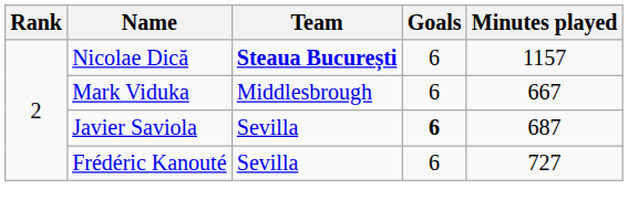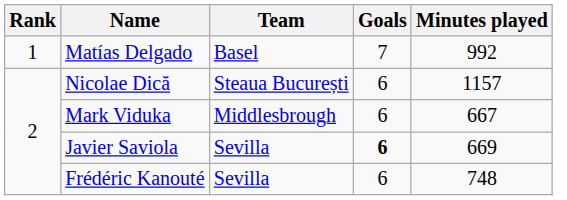 <table class="wikitable" style="text-align:center">
 <tr>
 <th>Rank</th>
 <th>Name</th>
 <th>Team</th>
 <th>Goals</th>
 <th>Minutes played</th>
 </tr>
 <tr>
+<td>1</td>
+<td align="left"> <a href='#'>Matías Delgado</a></td>
+<td align="left"> <a href='#'>Basel</a></td>
+<td>7</td>
+<td>992</td>
+</tr>
+<tr>
 <td rowspan="4">2</td>
 <td align="left"> <a href='#'>Nicolae Dică</a></td>
-<td align="left"><strong> <a href='#'>Steaua București</a></strong></td>
+<td align="left"> <a href='#'>Steaua București</a></td>
 <td>6</td>
 <td>1157</td>
 </tr>
 <tr>
 <td align="left"> <a href='#'>Mark Viduka</a></td>
 <td align="left"> <a href='#'>Middlesbrough</a></td>
 <td>6</td>
 <td>667</td>
 </tr>
 <tr>
 <td align="left"> <a href='#'>Javier Saviola</a></td>
 <td align="left"> <a href='#'>Sevilla</a></td>
 <td><strong>6</strong></td>
-<td>687</td>
+<td>669</td>
 </tr>
 <tr>
 <td align="left"> <a href='#'>Frédéric Kanouté</a></td>
 <td align="left"> <a href='#'>Sevilla</a></td>
 <td>6</td>
-<td>727</td>
+<td>748</td>
 </tr>
 </table>
